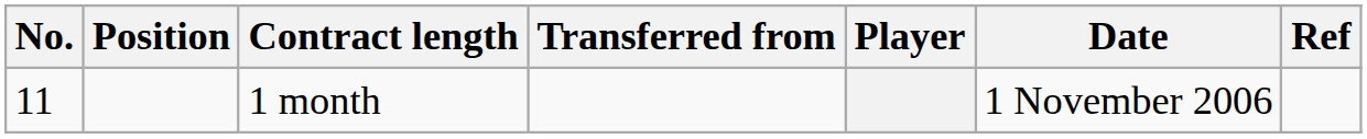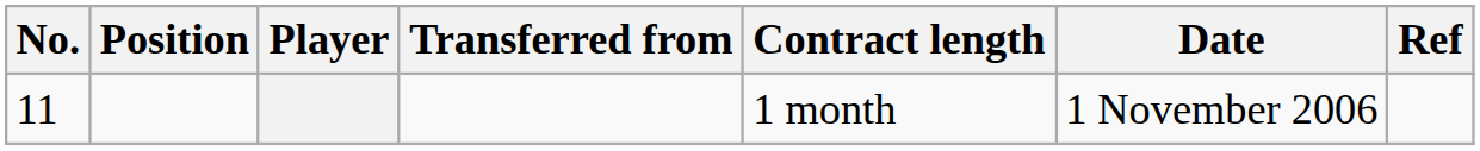 <table class="wikitable plainrowheaders sortable" style="text-align:center; text-align:left">
 <tr>
 <th scope="col">No.</th>
 <th scope="col">Position</th>
+<th scope="col">Player</th>
+<th scope="col">Transferred from</th>
 <th scope="col">Contract length</th>
-<th scope="col">Transferred from</th>
-<th scope="col">Player</th>
 <th scope="col">Date</th>
 <th scope="col" class="unsortable">Ref</th>
 </tr>
 <tr>
 <td>11</td>
 <td></td>
+<th scope="row"></th>
+<td></td>
 <td>1 month</td>
-<td></td>
-<th scope="row"></th>
 <td>1 November 2006</td>
 <td></td>
 </tr>
 </table>
